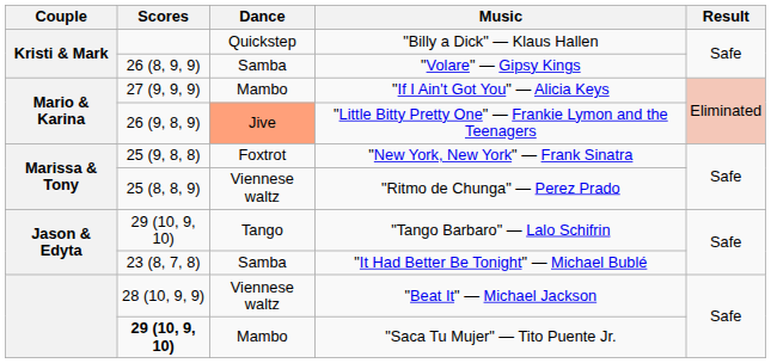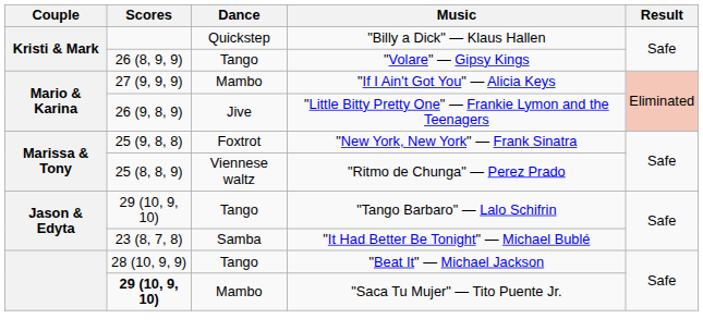 <table class="wikitable sortable" style="text-align:center; width:90%">
 <tr>
 <th scope="col">Couple</th>
 <th scope="col">Scores</th>
 <th scope="col" class="unsortable">Dance</th>
 <th scope="col" class="unsortable">Music</th>
 <th scope="col" class="unsortable">Result</th>
 </tr>
 <tr>
 <th scope="row" rowspan=2>Kristi & Mark</th>
 <td></td>
 <td>Quickstep</td>
 <td>"Billy a Dick" — Klaus Hallen</td>
 <td rowspan=2>Safe</td>
 </tr>
 <tr>
 <td>26 (8, 9, 9)</td>
-<td>Samba</td>
+<td>Tango</td>
 <td>"<a href='#'>Volare</a>" — <a href='#'>Gipsy Kings</a></td>
 </tr>
 <tr>
 <th scope="row" rowspan=2>Mario & Karina</th>
 <td>27 (9, 9, 9)</td>
 <td>Mambo</td>
 <td>"<a href='#'>If I Ain't Got You</a>" — <a href='#'>Alicia Keys</a></td>
 <td rowspan=2 bgcolor=f4c7b8>Eliminated</td>
 </tr>
 <tr>
 <td>26 (9, 8, 9)</td>
-<td style="background: lightsalmon;">Jive</td>
+<td>Jive</td>
 <td>"<a href='#'>Little Bitty Pretty One</a>" — <a href='#'>Frankie Lymon and the Teenagers</a></td>
 </tr>
 <tr>
 <th scope="row" rowspan=2>Marissa & Tony</th>
 <td>25 (9, 8, 8)</td>
 <td>Foxtrot</td>
 <td>"<a href='#'>New York, New York</a>" — <a href='#'>Frank Sinatra</a></td>
 <td rowspan=2>Safe</td>
 </tr>
 <tr>
 <td>25 (8, 8, 9)</td>
 <td>Viennese waltz</td>
 <td>"Ritmo de Chunga" — <a href='#'>Perez Prado</a></td>
 </tr>
 <tr>
 <th scope="row" rowspan=2>Jason & Edyta</th>
 <td>29 (10, 9, 10)</td>
 <td>Tango</td>
 <td>"Tango Barbaro" — <a href='#'>Lalo Schifrin</a></td>
 <td rowspan=2>Safe</td>
 </tr>
 <tr>
 <td>23 (8, 7, 8)</td>
 <td>Samba</td>
 <td>"<a href='#'>It Had Better Be Tonight</a>" — <a href='#'>Michael Bublé</a></td>
 </tr>
 <tr>
 <th scope="row" rowspan=2></th>
 <td>28 (10, 9, 9)</td>
-<td>Viennese waltz</td>
+<td>Tango</td>
 <td>"<a href='#'>Beat It</a>" — <a href='#'>Michael Jackson</a></td>
 <td rowspan=2>Safe</td>
 </tr>
 <tr>
 <td><strong>29 (10, 9, 10)</strong></td>
 <td>Mambo</td>
 <td>"Saca Tu Mujer" — Tito Puente Jr.</td>
 </tr>
 </table>
